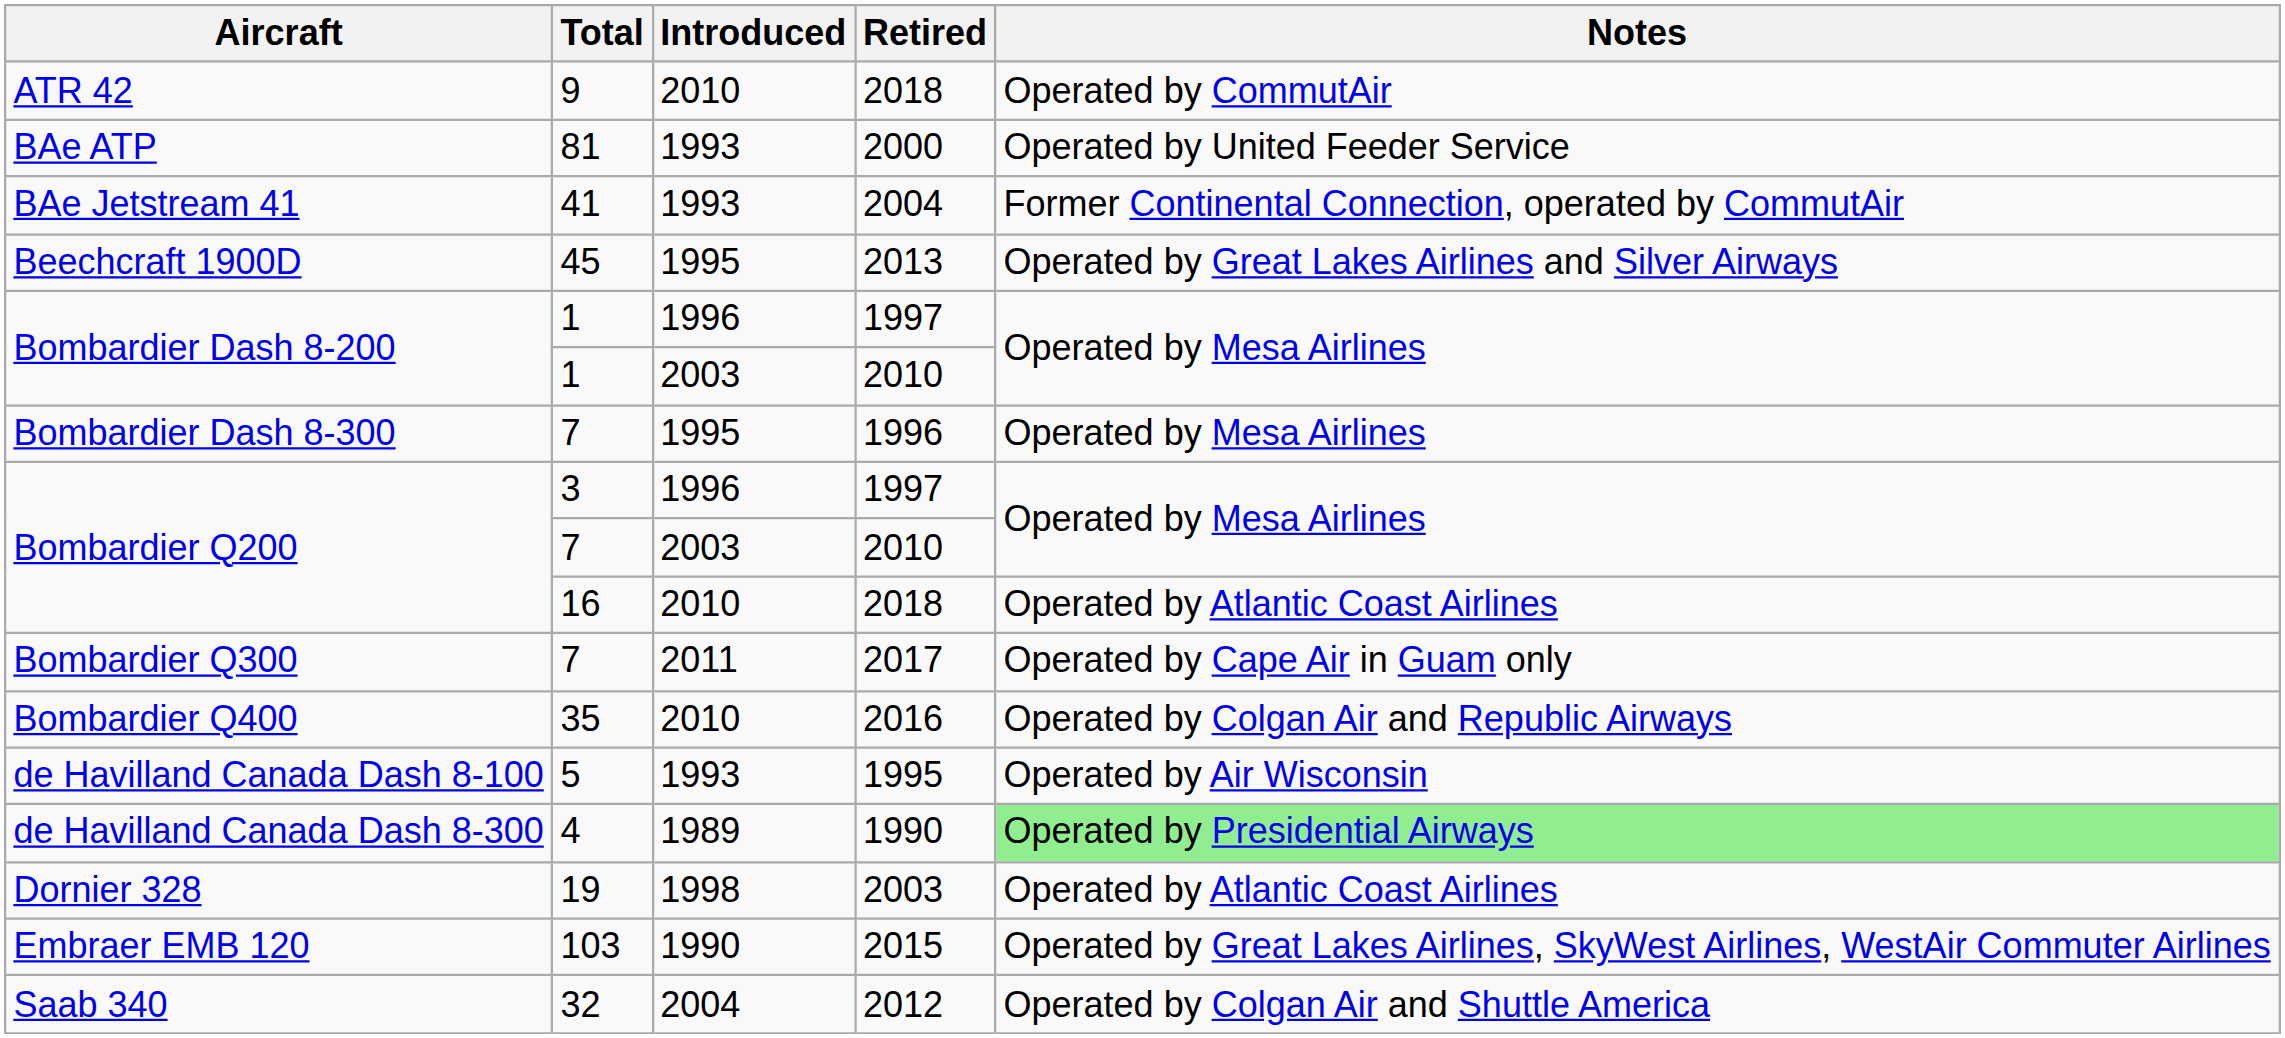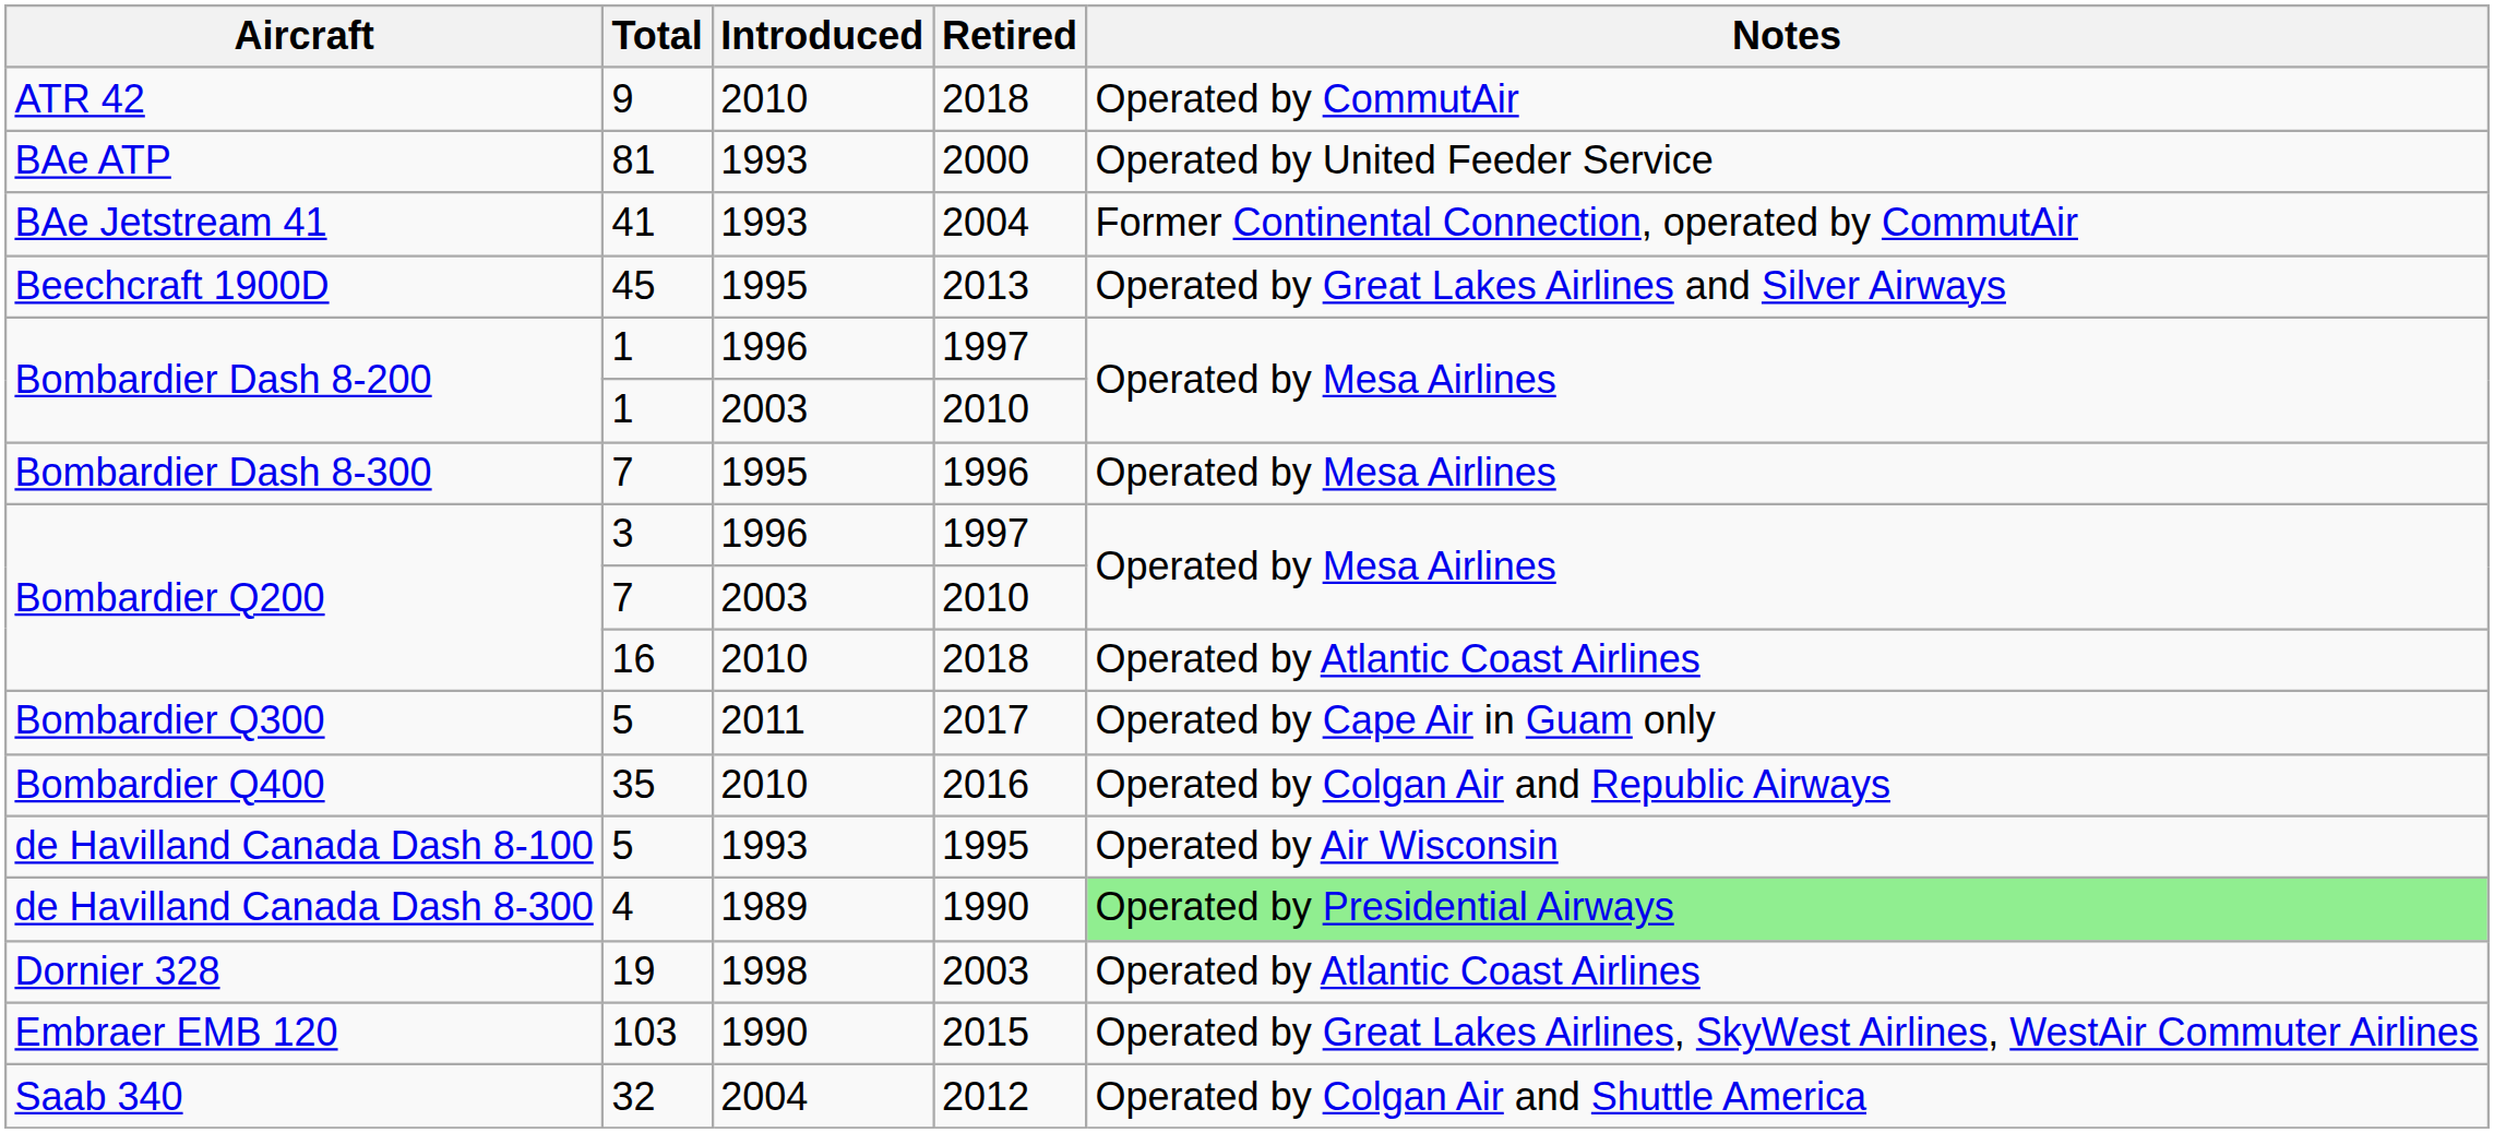 <table class="wikitable">
 <tr>
 <th>Aircraft</th>
 <th>Total</th>
 <th>Introduced</th>
 <th>Retired</th>
 <th>Notes</th>
 </tr>
 <tr>
 <td><a href='#'>ATR 42</a></td>
 <td>9</td>
 <td>2010</td>
 <td>2018</td>
 <td>Operated by <a href='#'>CommutAir</a></td>
 </tr>
 <tr>
 <td><a href='#'>BAe ATP</a></td>
 <td>81</td>
 <td>1993</td>
 <td>2000</td>
 <td>Operated by United Feeder Service</td>
 </tr>
 <tr>
 <td><a href='#'>BAe Jetstream 41</a></td>
 <td>41</td>
 <td>1993</td>
 <td>2004</td>
 <td>Former <a href='#'>Continental Connection</a>, operated by <a href='#'>CommutAir</a></td>
 </tr>
 <tr>
 <td><a href='#'>Beechcraft 1900D</a></td>
 <td>45</td>
 <td>1995</td>
 <td>2013</td>
 <td>Operated by <a href='#'>Great Lakes Airlines</a> and <a href='#'>Silver Airways</a></td>
 </tr>
 <tr>
 <td rowspan=2><a href='#'>Bombardier Dash 8-200</a></td>
 <td>1</td>
 <td>1996</td>
 <td>1997</td>
 <td rowspan=2>Operated by <a href='#'>Mesa Airlines</a></td>
 </tr>
 <tr>
 <td>1</td>
 <td>2003</td>
 <td>2010</td>
 </tr>
 <tr>
 <td><a href='#'>Bombardier Dash 8-300</a></td>
 <td>7</td>
 <td>1995</td>
 <td>1996</td>
 <td>Operated by <a href='#'>Mesa Airlines</a></td>
 </tr>
 <tr>
 <td rowspan=3><a href='#'>Bombardier Q200</a></td>
 <td>3</td>
 <td>1996</td>
 <td>1997</td>
 <td rowspan=2>Operated by <a href='#'>Mesa Airlines</a></td>
 </tr>
 <tr>
 <td>7</td>
 <td>2003</td>
 <td>2010</td>
 </tr>
 <tr>
 <td>16</td>
 <td>2010</td>
 <td>2018</td>
 <td>Operated by <a href='#'>Atlantic Coast Airlines</a></td>
 </tr>
 <tr>
 <td><a href='#'>Bombardier Q300</a></td>
-<td>7</td>
+<td>5</td>
 <td>2011</td>
 <td>2017</td>
 <td>Operated by <a href='#'>Cape Air</a> in <a href='#'>Guam</a> only</td>
 </tr>
 <tr>
 <td><a href='#'>Bombardier Q400</a></td>
 <td>35</td>
 <td>2010</td>
 <td>2016</td>
 <td>Operated by <a href='#'>Colgan Air</a> and <a href='#'>Republic Airways</a></td>
 </tr>
 <tr>
 <td><a href='#'>de Havilland Canada Dash 8-100</a></td>
 <td>5</td>
 <td>1993</td>
 <td>1995</td>
 <td>Operated by <a href='#'>Air Wisconsin</a></td>
 </tr>
 <tr>
 <td><a href='#'>de Havilland Canada Dash 8-300</a></td>
 <td>4</td>
 <td>1989</td>
 <td>1990</td>
 <td style="background: lightgreen;">Operated by <a href='#'>Presidential Airways</a></td>
 </tr>
 <tr>
 <td><a href='#'>Dornier 328</a></td>
 <td>19</td>
 <td>1998</td>
 <td>2003</td>
 <td>Operated by <a href='#'>Atlantic Coast Airlines</a></td>
 </tr>
 <tr>
 <td><a href='#'>Embraer EMB 120</a></td>
 <td>103</td>
 <td>1990</td>
 <td>2015</td>
 <td>Operated by <a href='#'>Great Lakes Airlines</a>, <a href='#'>SkyWest Airlines</a>, <a href='#'>WestAir Commuter Airlines</a></td>
 </tr>
 <tr>
 <td><a href='#'>Saab 340</a></td>
 <td>32</td>
 <td>2004</td>
 <td>2012</td>
 <td>Operated by <a href='#'>Colgan Air</a> and <a href='#'>Shuttle America</a></td>
 </tr>
 </table>
